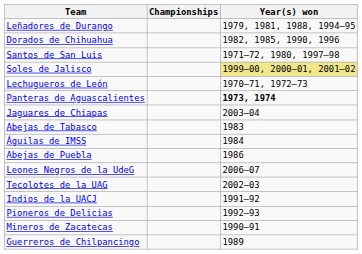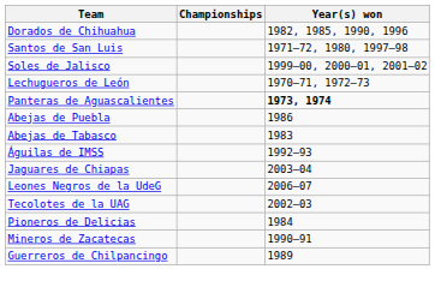 <table class="sortable wikitable">
 <tr>
 <th>Team</th>
 <th>Championships</th>
 <th>Year(s) won</th>
-</tr>
-<tr>
-<td><a href='#'>Leñadores de Durango</a></td>
-<td></td>
-<td>1979, 1981, 1988, 1994–95</td>
 </tr>
 <tr>
 <td><a href='#'>Dorados de Chihuahua</a></td>
 <td></td>
 <td>1982, 1985, 1990, 1996</td>
 </tr>
 <tr>
 <td><a href='#'>Santos de San Luis</a></td>
 <td></td>
 <td>1971–72, 1980, 1997–98</td>
 </tr>
 <tr>
 <td><a href='#'>Soles de Jalisco</a></td>
 <td></td>
-<td style="background: khaki;">1999–00, 2000–01, 2001–02</td>
+<td>1999–00, 2000–01, 2001–02</td>
 </tr>
 <tr>
 <td><a href='#'>Lechugueros de León</a></td>
 <td></td>
 <td>1970–71, 1972–73</td>
 </tr>
 <tr>
 <td><a href='#'>Panteras de Aguascalientes</a></td>
 <td></td>
 <td><strong>1973, 1974</strong></td>
 </tr>
 <tr>
-<td><a href='#'>Jaguares de Chiapas</a></td>
+<td><a href='#'>Abejas de Puebla</a></td>
 <td></td>
-<td>2003–04</td>
+<td>1986</td>
 </tr>
 <tr>
 <td><a href='#'>Abejas de Tabasco</a></td>
 <td></td>
 <td>1983</td>
 </tr>
 <tr>
 <td><a href='#'>Águilas de IMSS</a></td>
 <td></td>
-<td>1984</td>
+<td>1992–93</td>
 </tr>
 <tr>
-<td><a href='#'>Abejas de Puebla</a></td>
+<td><a href='#'>Jaguares de Chiapas</a></td>
 <td></td>
-<td>1986</td>
+<td>2003–04</td>
 </tr>
 <tr>
 <td><a href='#'>Leones Negros de la UdeG</a></td>
 <td></td>
 <td>2006–07</td>
 </tr>
 <tr>
 <td><a href='#'>Tecolotes de la UAG</a></td>
 <td></td>
 <td>2002–03</td>
 </tr>
 <tr>
-<td><a href='#'>Indios de la UACJ</a></td>
-<td></td>
-<td>1991–92</td>
-</tr>
-<tr>
 <td><a href='#'>Pioneros de Delicias</a></td>
 <td></td>
-<td>1992–93</td>
+<td>1984</td>
 </tr>
 <tr>
 <td><a href='#'>Mineros de Zacatecas</a></td>
 <td></td>
 <td>1990–91</td>
 </tr>
 <tr>
 <td><a href='#'>Guerreros de Chilpancingo</a></td>
 <td></td>
 <td>1989</td>
 </tr>
 </table>
